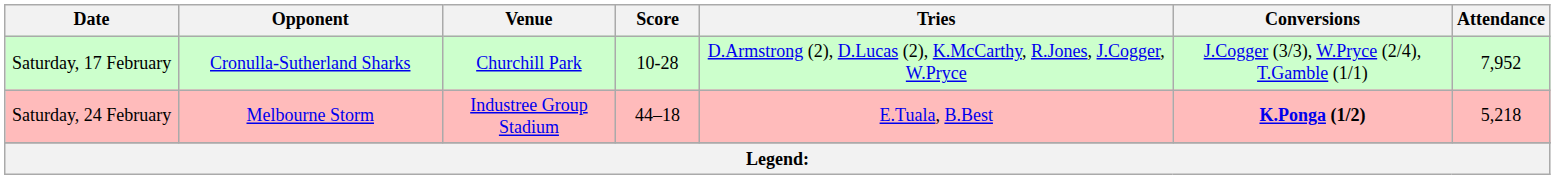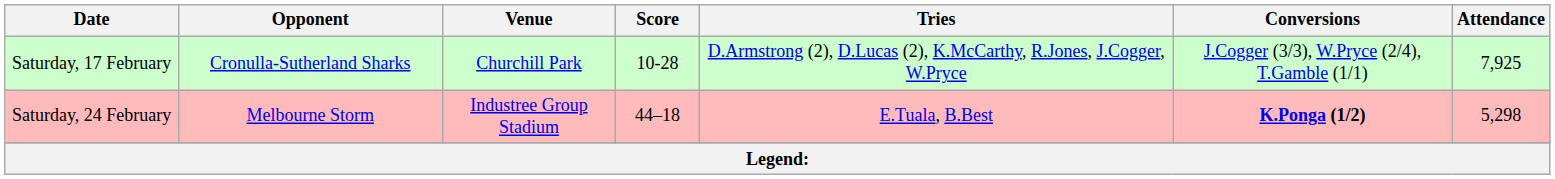 <table class="wikitable" style="font-size:75%; text-align:center;">
 <tr>
 <th style="width:110px;">Date</th>
 <th style="width:170px;">Opponent</th>
 <th style="width:110px;">Venue</th>
 <th style="width:50px;">Score</th>
 <th style="width:310px;">Tries</th>
 <th style="width:180px;">Conversions</th>
 <th style="width:60px;">Attendance</th>
 </tr>
 <tr style="background:#CCFFCC;">
 <td>Saturday, 17 February</td>
 <td> <a href='#'>Cronulla-Sutherland Sharks</a></td>
 <td><a href='#'>Churchill Park</a></td>
 <td style="text-align:center;">10-28</td>
 <td><a href='#'>D.Armstrong</a> (2), <a href='#'>D.Lucas</a> (2), <a href='#'>K.McCarthy</a>, <a href='#'>R.Jones</a>, <a href='#'>J.Cogger</a>, <a href='#'>W.Pryce</a></td>
 <td><a href='#'>J.Cogger</a> (3/3), <a href='#'>W.Pryce</a> (2/4), <a href='#'>T.Gamble</a> (1/1)</td>
-<td style="text-align:center;">7,952</td>
+<td style="text-align:center;">7,925</td>
 </tr>
 <tr style="background:#FFBBBB;">
 <td>Saturday, 24 February</td>
 <td> <a href='#'>Melbourne Storm</a></td>
 <td><a href='#'>Industree Group Stadium</a></td>
 <td style="text-align:center;">44–18</td>
 <td><a href='#'>E.Tuala</a>, <a href='#'>B.Best</a></td>
 <td><strong><a href='#'>K.Ponga</a> (1/2)</strong></td>
-<td style="text-align:center;">5,218</td>
+<td style="text-align:center;">5,298</td>
 </tr>
 <tr style="background:#cfc;">
 </tr>
 <tr>
 <th colspan="11"><strong>Legend</strong>:   </th>
 </tr>
 </table>
